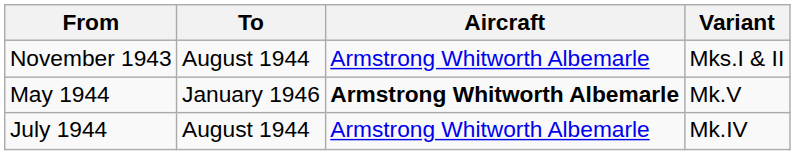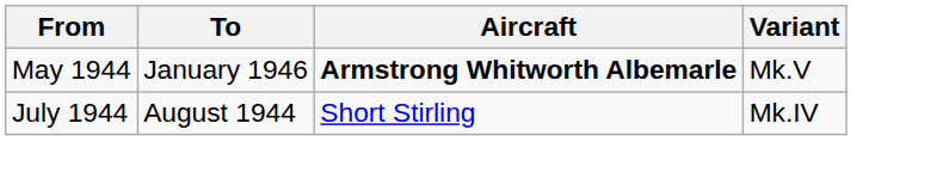 <table class="wikitable">
 <tr>
 <th>From</th>
 <th>To</th>
 <th>Aircraft</th>
 <th>Variant</th>
-</tr>
-<tr>
-<td>November 1943</td>
-<td>August 1944</td>
-<td><a href='#'>Armstrong Whitworth Albemarle</a></td>
-<td>Mks.I & II</td>
 </tr>
 <tr>
 <td>May 1944</td>
 <td>January 1946</td>
 <td><strong>Armstrong Whitworth Albemarle</strong></td>
 <td>Mk.V</td>
 </tr>
 <tr>
 <td>July 1944</td>
 <td>August 1944</td>
-<td><a href='#'>Armstrong Whitworth Albemarle</a></td>
+<td><a href='#'>Short Stirling</a></td>
 <td>Mk.IV</td>
 </tr>
 </table>
